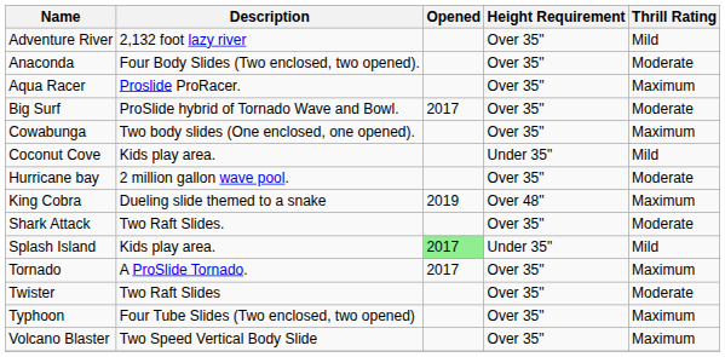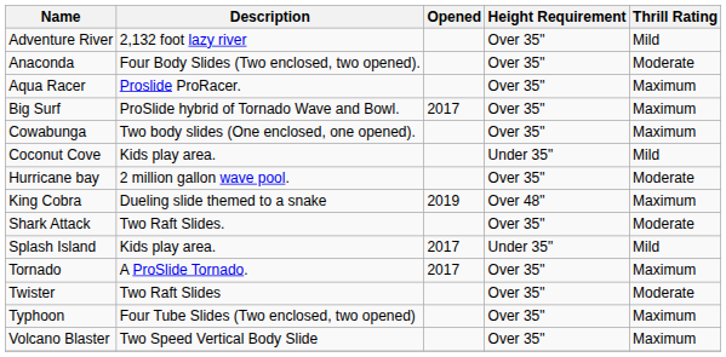 <table class="wikitable sortable">
 <tr>
 <th>Name</th>
 <th>Description</th>
 <th>Opened</th>
 <th>Height Requirement</th>
 <th>Thrill Rating</th>
 </tr>
 <tr>
 <td>Adventure River</td>
 <td>2,132 foot <a href='#'>lazy river</a></td>
 <td></td>
 <td>Over 35"</td>
 <td>Mild</td>
 </tr>
 <tr>
 <td>Anaconda</td>
 <td>Four Body Slides (Two enclosed, two opened).</td>
 <td></td>
 <td>Over 35"</td>
 <td>Moderate</td>
 </tr>
 <tr>
 <td>Aqua Racer</td>
 <td><a href='#'>Proslide</a> ProRacer.</td>
 <td></td>
 <td>Over 35"</td>
 <td>Maximum</td>
 </tr>
 <tr>
 <td>Big Surf</td>
 <td>ProSlide hybrid of Tornado Wave and Bowl.</td>
 <td>2017</td>
 <td>Over 35"</td>
-<td>Moderate</td>
+<td>Maximum</td>
 </tr>
 <tr>
 <td>Cowabunga</td>
 <td>Two body slides (One enclosed, one opened).</td>
 <td></td>
 <td>Over 35"</td>
 <td>Maximum</td>
 </tr>
 <tr>
 <td>Coconut Cove</td>
 <td>Kids play area.</td>
 <td></td>
 <td>Under 35"</td>
 <td>Mild</td>
 </tr>
 <tr>
 <td>Hurricane bay</td>
 <td>2 million gallon <a href='#'>wave pool</a>.</td>
 <td></td>
 <td>Over 35"</td>
 <td>Moderate</td>
 </tr>
 <tr>
 <td>King Cobra</td>
 <td>Dueling slide themed to a snake</td>
 <td>2019</td>
 <td>Over 48"</td>
 <td>Maximum</td>
 </tr>
 <tr>
 <td>Shark Attack</td>
 <td>Two Raft Slides.</td>
 <td></td>
 <td>Over 35"</td>
 <td>Moderate</td>
 </tr>
 <tr>
 <td>Splash Island</td>
 <td>Kids play area.</td>
-<td style="background: lightgreen;">2017</td>
+<td>2017</td>
 <td>Under 35"</td>
 <td>Mild</td>
 </tr>
 <tr>
 <td>Tornado</td>
 <td>A <a href='#'>ProSlide Tornado</a>.</td>
 <td>2017</td>
 <td>Over 35"</td>
 <td>Maximum</td>
 </tr>
 <tr>
 <td>Twister</td>
 <td>Two Raft Slides</td>
 <td></td>
 <td>Over 35"</td>
 <td>Moderate</td>
 </tr>
 <tr>
 <td>Typhoon</td>
 <td>Four Tube Slides (Two enclosed, two opened)</td>
 <td></td>
 <td>Over 35"</td>
 <td>Maximum</td>
 </tr>
 <tr>
 <td>Volcano Blaster</td>
 <td> Two Speed Vertical Body Slide</td>
 <td></td>
 <td>Over 35"</td>
 <td>Maximum</td>
 </tr>
 <tr>
 </tr>
 </table>
